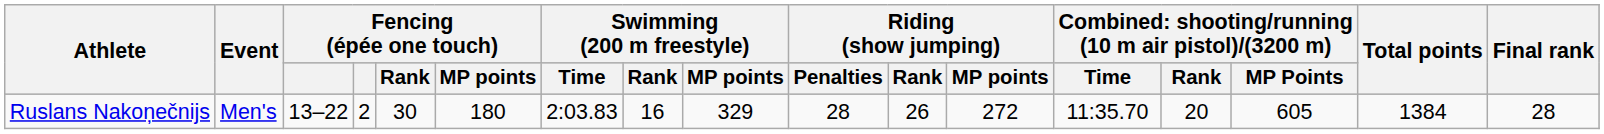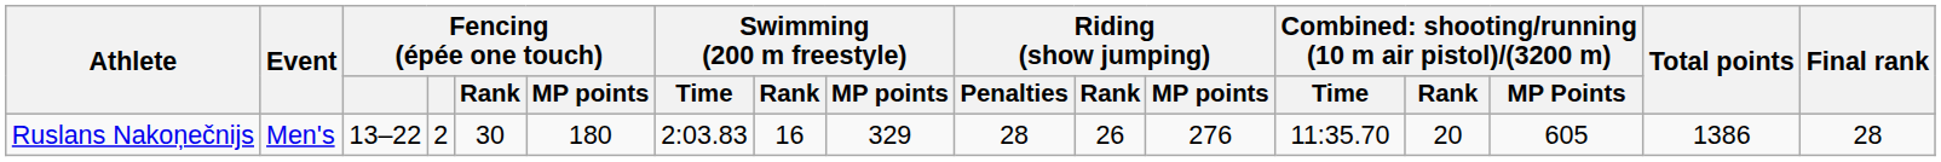 <table class="wikitable" style="font-size:90%">
 <tr>
 <th rowspan="2">Athlete</th>
 <th rowspan="2">Event</th>
 <th colspan=4>Fencing<br><span>(épée one touch)</span></th>
 <th colspan=3>Swimming<br><span>(200 m freestyle)</span></th>
 <th colspan=3>Riding<br><span>(show jumping)</span></th>
 <th colspan=3>Combined: shooting/running<br><span>(10 m air pistol)/(3200 m)</span></th>
 <th rowspan=2>Total points</th>
 <th rowspan=2>Final rank</th>
 </tr>
 <tr style="font-size:95%">
 <th></th>
 <th></th>
 <th>Rank</th>
 <th>MP points</th>
 <th>Time</th>
 <th>Rank</th>
 <th>MP points</th>
 <th>Penalties</th>
 <th>Rank</th>
 <th>MP points</th>
 <th>Time</th>
 <th>Rank</th>
 <th>MP Points</th>
 </tr>
 <tr align=center>
 <td align=left><a href='#'>Ruslans Nakoņečnijs</a></td>
 <td align=left><a href='#'>Men's</a></td>
 <td>13–22</td>
 <td>2</td>
 <td>30</td>
 <td>180</td>
 <td>2:03.83</td>
 <td>16</td>
 <td>329</td>
 <td>28</td>
 <td>26</td>
-<td>272</td>
+<td>276</td>
 <td>11:35.70</td>
 <td>20</td>
 <td>605</td>
-<td>1384</td>
+<td>1386</td>
 <td>28</td>
 </tr>
 </table>
